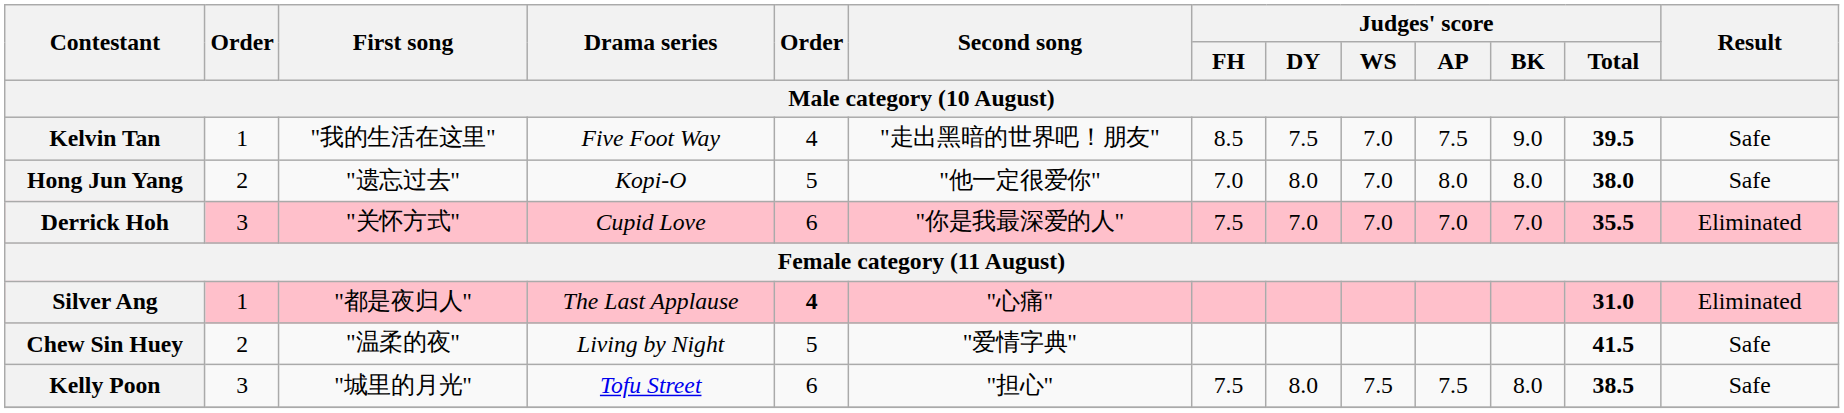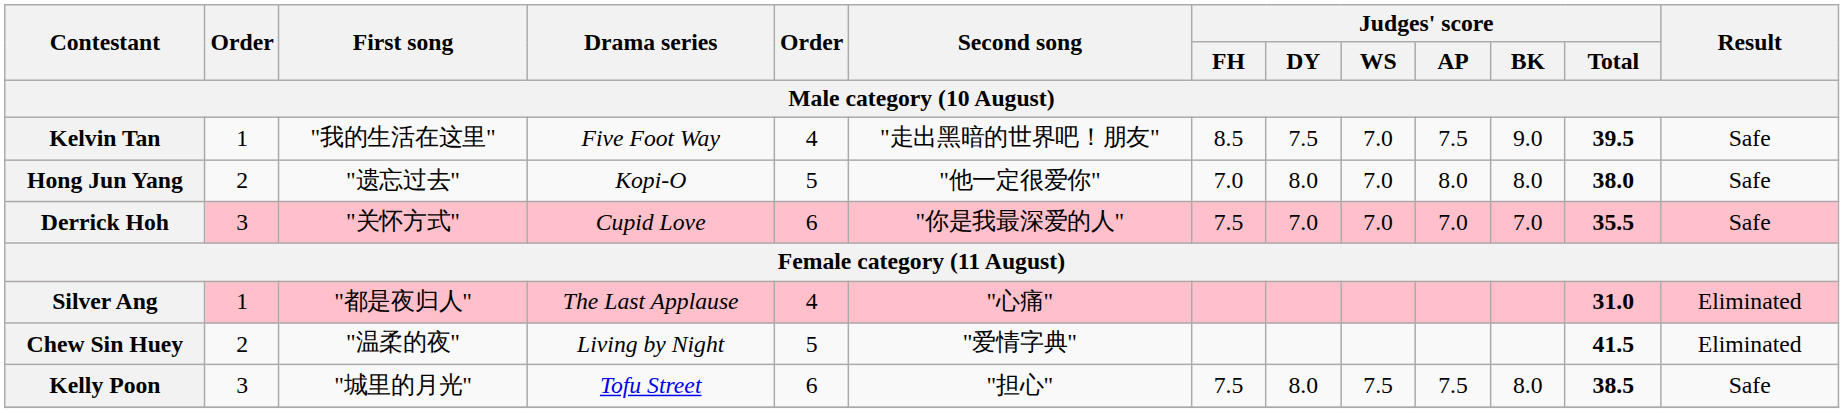 <table class="wikitable plainrowheaders" style="text-align:center;">
 <tr>
 <th rowspan=2 scope="col" style="width:8em;">Contestant</th>
 <th rowspan=2 scope="col">Order</th>
 <th rowspan=2 scope="col" style="width:10em;">First song</th>
 <th rowspan=2 scope="col" style="width:10em;">Drama series</th>
 <th rowspan=2 scope="col">Order</th>
 <th rowspan=2 scope="col" style="width:14em;">Second song</th>
 <th colspan=6 scope="col">Judges' score</th>
 <th rowspan=2 scope="col" style="width:7em;">Result</th>
 </tr>
 <tr>
 <th style="width:2.7em;">FH</th>
 <th style="width:2.7em;">DY</th>
 <th style="width:2.7em;">WS</th>
 <th style="width:2.7em;">AP</th>
 <th style="width:2.7em;">BK</th>
 <th style="width:3.6em;">Total</th>
 </tr>
 <tr>
 <th colspan=13>Male category (10 August)</th>
 </tr>
 <tr>
 <th scope="row">Kelvin Tan</th>
 <td>1</td>
 <td>"我的生活在这里"</td>
 <td><em>Five Foot Way</em></td>
 <td>4</td>
 <td>"走出黑暗的世界吧！朋友"</td>
 <td>8.5</td>
 <td>7.5</td>
 <td>7.0</td>
 <td>7.5</td>
 <td>9.0</td>
 <td><strong>39.5</strong></td>
 <td>Safe</td>
 </tr>
 <tr>
 <th scope="row">Hong Jun Yang</th>
 <td>2</td>
 <td>"遗忘过去"</td>
 <td><em>Kopi-O</em></td>
 <td>5</td>
 <td>"他一定很爱你"</td>
 <td>7.0</td>
 <td>8.0</td>
 <td>7.0</td>
 <td>8.0</td>
 <td>8.0</td>
 <td><strong>38.0</strong></td>
 <td>Safe</td>
 </tr>
 <tr style="background:pink;">
 <th scope="row">Derrick Hoh</th>
 <td>3</td>
 <td>"关怀方式"</td>
 <td><em>Cupid Love</em></td>
 <td>6</td>
 <td>"你是我最深爱的人"</td>
 <td>7.5</td>
 <td>7.0</td>
 <td>7.0</td>
 <td>7.0</td>
 <td>7.0</td>
 <td><strong>35.5</strong></td>
-<td>Eliminated</td>
+<td>Safe</td>
 </tr>
 <tr>
 <th colspan=13>Female category (11 August)</th>
 </tr>
 <tr style="background:pink;">
 <th scope="row">Silver Ang</th>
 <td>1</td>
 <td>"都是夜归人"</td>
 <td><em>The Last Applause</em></td>
-<td><strong>4</strong></td>
+<td>4</td>
 <td>"心痛"</td>
 <td></td>
 <td></td>
 <td></td>
 <td></td>
 <td></td>
 <td><strong>31.0</strong></td>
 <td>Eliminated</td>
 </tr>
 <tr>
 <th scope="row">Chew Sin Huey</th>
 <td>2</td>
 <td>"温柔的夜"</td>
 <td><em>Living by Night</em></td>
 <td>5</td>
 <td>"爱情字典"</td>
 <td></td>
 <td></td>
 <td></td>
 <td></td>
 <td></td>
 <td><strong>41.5</strong></td>
-<td>Safe</td>
+<td>Eliminated</td>
 </tr>
 <tr>
 <th scope="row">Kelly Poon</th>
 <td>3</td>
 <td>"城里的月光"</td>
 <td><em><a href='#'>Tofu Street</a></em></td>
 <td>6</td>
 <td>"担心"</td>
 <td>7.5</td>
 <td>8.0</td>
 <td>7.5</td>
 <td>7.5</td>
 <td>8.0</td>
 <td><strong>38.5</strong></td>
 <td>Safe</td>
 </tr>
 <tr>
 </tr>
 </table>
